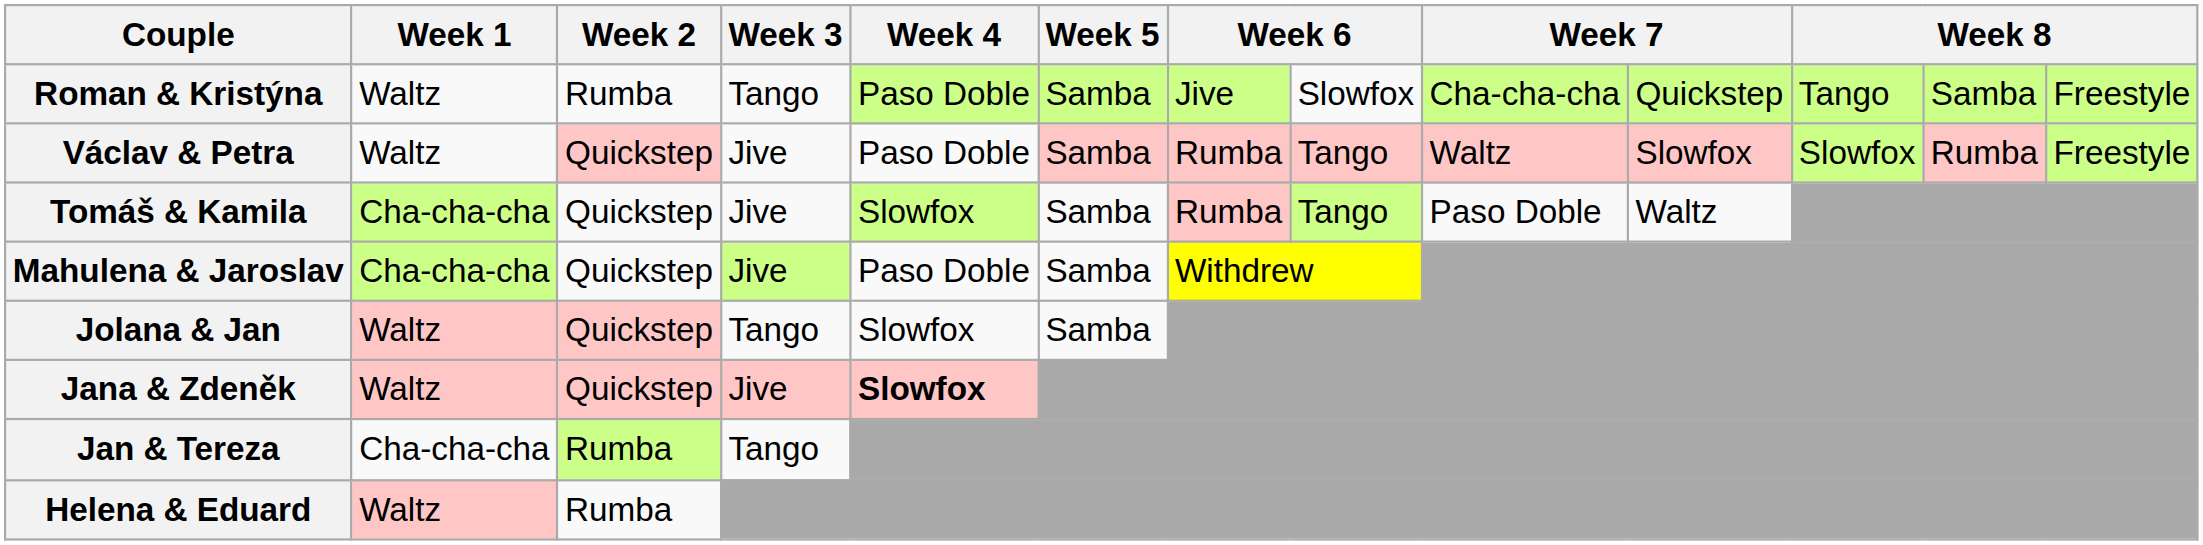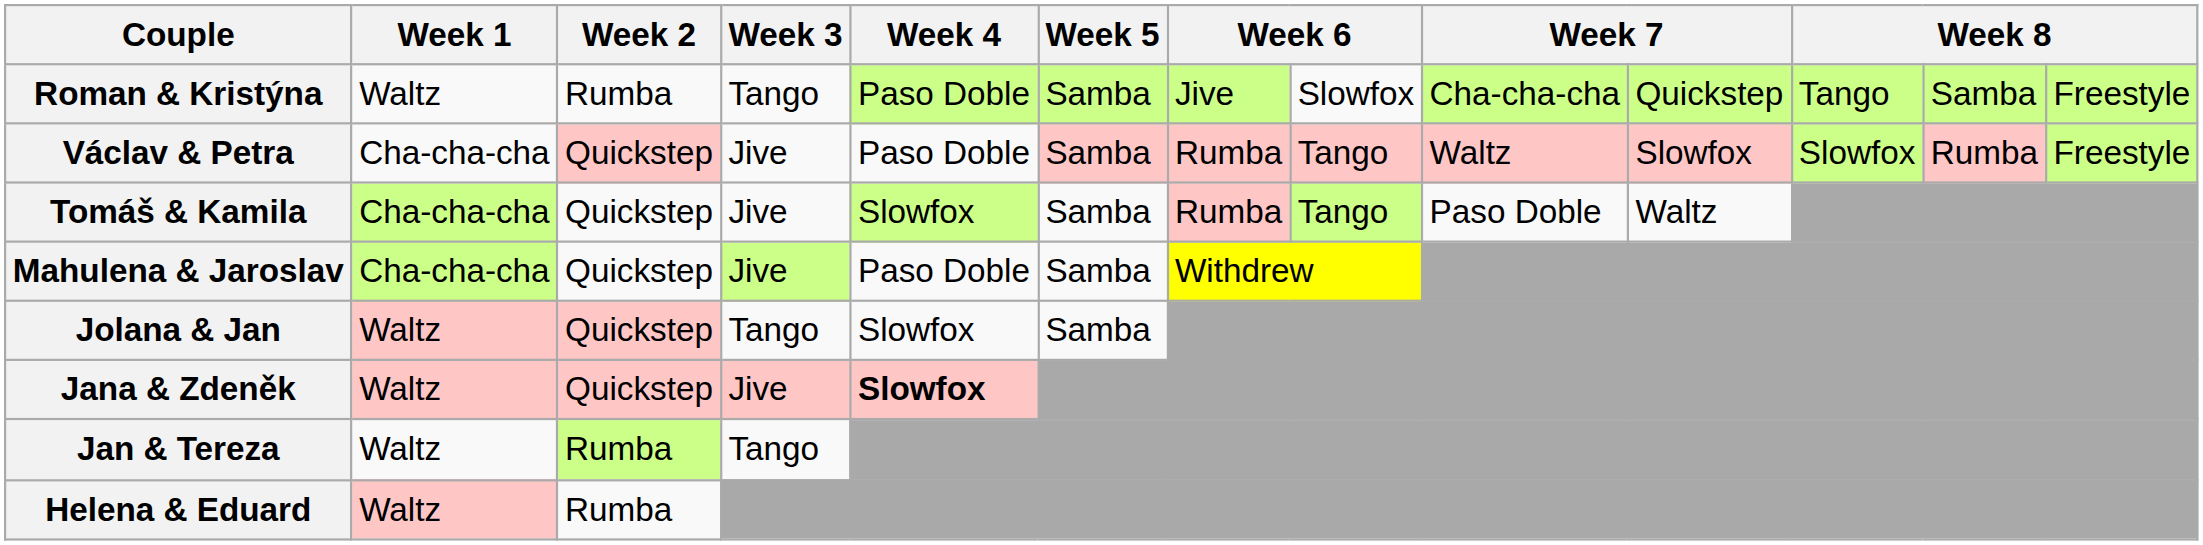 <table class="wikitable" style="text-align:left; font-size:95%; line-height:20px;">
 <tr>
 <th>Couple</th>
 <th>Week 1</th>
 <th>Week 2</th>
 <th>Week 3</th>
 <th>Week 4</th>
 <th>Week 5</th>
 <th colspan=2>Week 6</th>
 <th colspan=2>Week 7</th>
 <th colspan=3>Week 8</th>
 </tr>
 <tr>
 <th>Roman & Kristýna</th>
 <td>Waltz</td>
 <td>Rumba</td>
 <td>Tango</td>
 <td style="background:#ccff88;">Paso Doble</td>
 <td style="background:#ccff88;">Samba</td>
 <td style="background:#ccff88;">Jive</td>
 <td>Slowfox</td>
 <td style="background:#ccff88;">Cha-cha-cha</td>
 <td style="background:#ccff88;">Quickstep</td>
 <td style="background:#ccff88;">Tango</td>
 <td style="background:#ccff88;">Samba</td>
 <td style="background:#ccff88;">Freestyle</td>
 </tr>
 <tr>
 <th>Václav & Petra</th>
-<td>Waltz</td>
+<td>Cha-cha-cha</td>
 <td style="background:#ffc6c6;">Quickstep</td>
 <td>Jive</td>
 <td>Paso Doble</td>
 <td style="background:#ffc6c6;">Samba</td>
 <td style="background:#ffc6c6;">Rumba</td>
 <td style="background:#ffc6c6;">Tango</td>
 <td style="background:#ffc6c6;">Waltz</td>
 <td style="background:#ffc6c6;">Slowfox</td>
 <td style="background:#ccff88;">Slowfox</td>
 <td style="background:#ffc6c6;">Rumba</td>
 <td style="background:#ccff88;">Freestyle</td>
 </tr>
 <tr>
 <th>Tomáš & Kamila</th>
 <td style="background:#ccff88;">Cha-cha-cha</td>
 <td>Quickstep</td>
 <td>Jive</td>
 <td style="background:#ccff88;">Slowfox</td>
 <td>Samba</td>
 <td style="background:#ffc6c6;">Rumba</td>
 <td style="background:#ccff88;">Tango</td>
 <td>Paso Doble</td>
 <td>Waltz</td>
 <td bgcolor="darkgray" colspan="20"></td>
 </tr>
 <tr>
 <th>Mahulena & Jaroslav</th>
 <td style="background:#ccff88;">Cha-cha-cha</td>
 <td>Quickstep</td>
 <td style="background:#ccff88;">Jive</td>
 <td>Paso Doble</td>
 <td>Samba</td>
 <td style="background:yellow;" colspan="2">Withdrew</td>
 <td bgcolor="darkgray" colspan="20"></td>
 </tr>
 <tr>
 <th>Jolana & Jan</th>
 <td style="background:#ffc6c6;">Waltz</td>
 <td style="background:#ffc6c6;">Quickstep</td>
 <td>Tango</td>
 <td>Slowfox</td>
 <td>Samba</td>
 <td bgcolor="darkgray" colspan="20"></td>
 </tr>
 <tr>
 <th>Jana & Zdeněk</th>
 <td style="background:#ffc6c6;">Waltz</td>
 <td style="background:#ffc6c6;">Quickstep</td>
 <td style="background:#ffc6c6;">Jive</td>
 <td style="background:#ffc6c6;"><strong>Slowfox</strong></td>
 <td bgcolor="darkgray" colspan="20"></td>
 </tr>
 <tr>
 <th>Jan & Tereza</th>
-<td>Cha-cha-cha</td>
+<td>Waltz</td>
 <td style="background:#ccff88;">Rumba</td>
 <td>Tango</td>
 <td bgcolor="darkgray" colspan="20"></td>
 </tr>
 <tr>
 <th>Helena & Eduard</th>
 <td style="background:#ffc6c6;">Waltz</td>
 <td>Rumba</td>
 <td bgcolor="darkgray" colspan="20"></td>
 </tr>
 </table>
